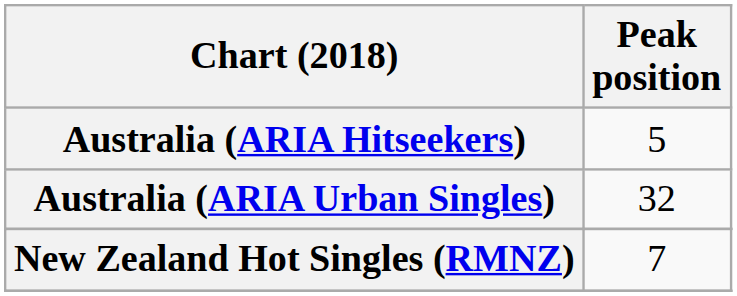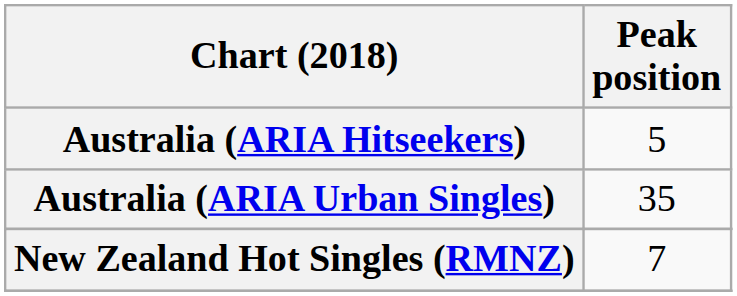 <table class="wikitable sortable plainrowheaders" style="text-align:center">
 <tr>
 <th>Chart (2018)</th>
 <th>Peak<br>position</th>
 </tr>
 <tr>
 <th scope="row">Australia (<a href='#'>ARIA Hitseekers</a>)</th>
 <td>5</td>
 </tr>
 <tr>
 <th scope="row">Australia (<a href='#'>ARIA Urban Singles</a>)</th>
-<td>32</td>
+<td>35</td>
 </tr>
 <tr>
 </tr>
 <tr>
 <th scope="row">New Zealand Hot Singles (<a href='#'>RMNZ</a>)</th>
 <td>7</td>
 </tr>
 <tr>
 </tr>
 <tr>
 </tr>
 <tr>
 </tr>
 </table>
